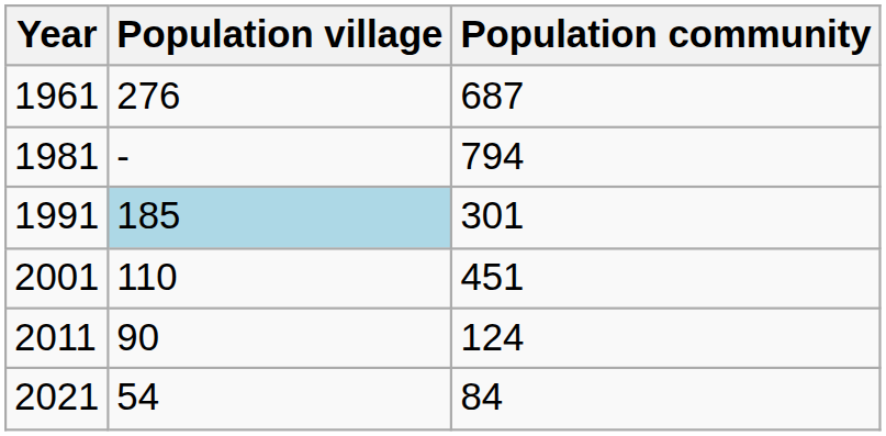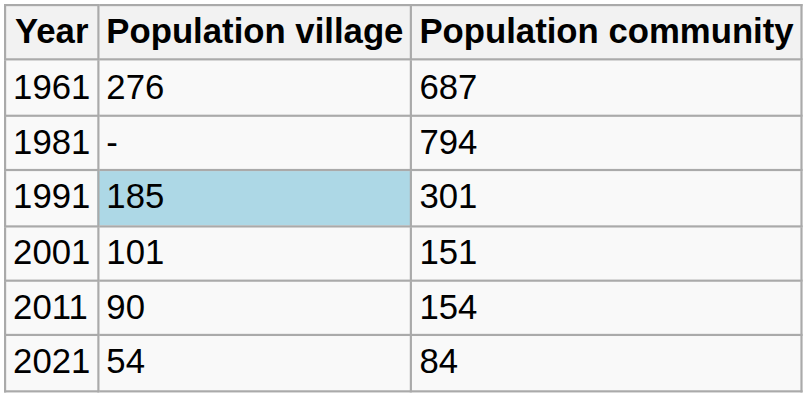 <table class="wikitable">
 <tr>
 <th>Year</th>
 <th>Population village</th>
 <th>Population community</th>
 </tr>
 <tr>
 <td>1961</td>
 <td>276</td>
 <td>687</td>
 </tr>
 <tr>
 <td>1981</td>
 <td>-</td>
 <td>794</td>
 </tr>
 <tr>
 <td>1991</td>
 <td style="background: lightblue;">185</td>
 <td>301</td>
 </tr>
 <tr>
 <td>2001</td>
-<td>110</td>
-<td>451</td>
+<td>101</td>
+<td>151</td>
 </tr>
 <tr>
 <td>2011</td>
 <td>90</td>
-<td>124</td>
+<td>154</td>
 </tr>
 <tr>
 <td>2021</td>
 <td>54</td>
 <td>84</td>
 </tr>
 </table>
